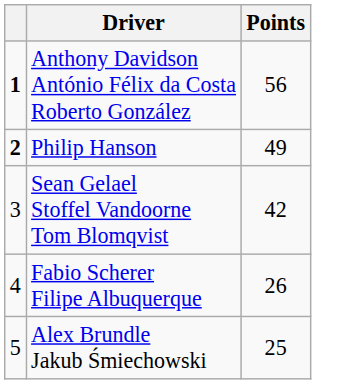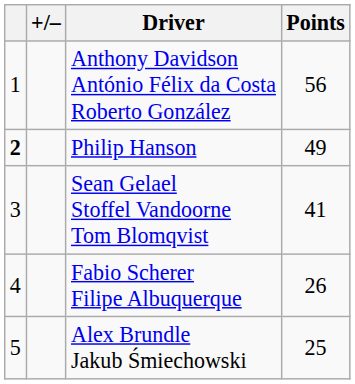 <table class="wikitable" style="font-size: 95%;">
 <tr>
 <th scope="col"></th>
+<th scope="col">+/–</th>
 <th scope="col">Driver</th>
 <th scope="col">Points</th>
 </tr>
 <tr>
-<td align="center"><strong>1</strong></td>
+<td align="center">1</td>
+<td align="left"></td>
 <td> <a href='#'>Anthony Davidson</a><br> <a href='#'>António Félix da Costa</a><br> <a href='#'>Roberto González</a></td>
 <td align="center">56</td>
 </tr>
 <tr>
 <td align="center"><strong>2</strong></td>
+<td align="left"></td>
 <td> <a href='#'>Philip Hanson</a></td>
 <td align="center">49</td>
 </tr>
 <tr>
 <td align="center">3</td>
+<td align="left"></td>
 <td> <a href='#'>Sean Gelael</a><br> <a href='#'>Stoffel Vandoorne</a><br> <a href='#'>Tom Blomqvist</a></td>
-<td align="center">42</td>
+<td align="center">41</td>
 </tr>
 <tr>
 <td align="center">4</td>
+<td align="left"></td>
 <td> <a href='#'>Fabio Scherer</a><br> <a href='#'>Filipe Albuquerque</a></td>
 <td align="center">26</td>
 </tr>
 <tr>
 <td align="center">5</td>
+<td align="left"></td>
 <td> <a href='#'>Alex Brundle</a><br> Jakub Śmiechowski</td>
 <td align="center">25</td>
 </tr>
 </table>
